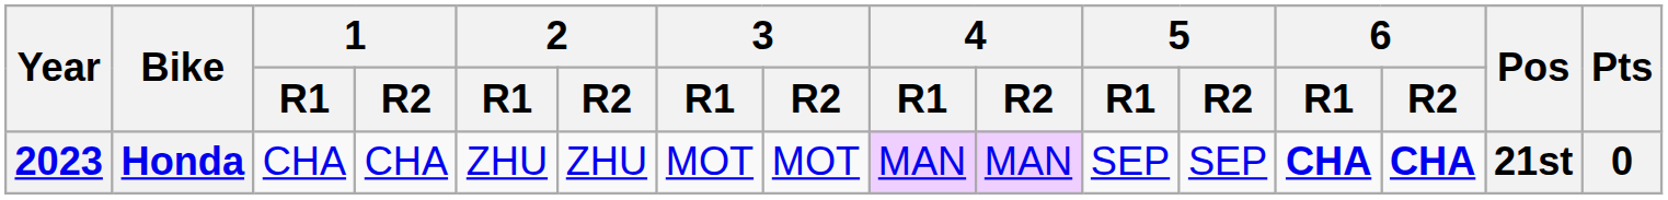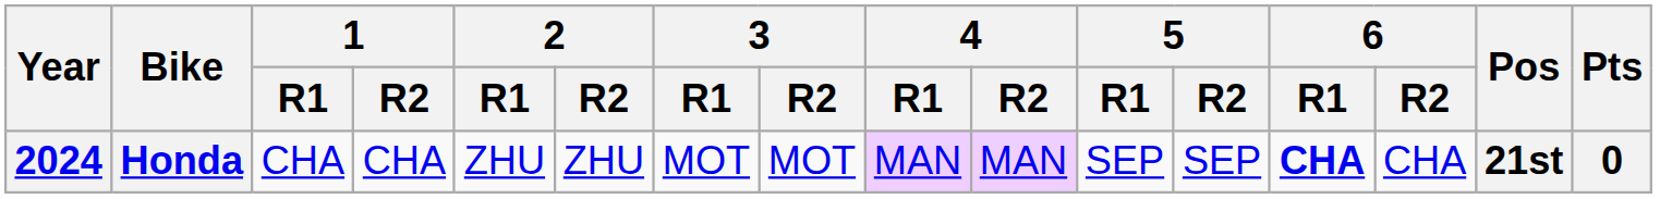 <table class="wikitable" style="text-align:center">
 <tr>
 <th valign="middle" rowspan=2>Year</th>
 <th valign="middle" rowspan=2>Bike</th>
 <th colspan=2>1</th>
 <th colspan=2>2</th>
 <th colspan=2>3</th>
 <th colspan=2>4</th>
 <th colspan=2>5</th>
 <th colspan=2>6</th>
 <th rowspan=2>Pos</th>
 <th rowspan=2>Pts</th>
 </tr>
 <tr>
 <th>R1</th>
 <th>R2</th>
 <th>R1</th>
 <th>R2</th>
 <th>R1</th>
 <th>R2</th>
 <th>R1</th>
 <th>R2</th>
 <th>R1</th>
 <th>R2</th>
 <th>R1</th>
 <th>R2</th>
 </tr>
 <tr>
-<th><a href='#'>2023</a></th>
+<th><a href='#'>2024</a></th>
 <th><a href='#'>Honda</a></th>
 <td style="background:#;"><a href='#'>CHA</a><br></td>
 <td style="background:#;"><a href='#'>CHA</a><br></td>
 <td style="background:#;"><a href='#'>ZHU</a><br></td>
 <td style="background:#;"><a href='#'>ZHU</a><br></td>
 <td style="background:#;"><a href='#'>MOT</a><br></td>
 <td style="background:#;"><a href='#'>MOT</a><br></td>
 <td style="background:#efcfff;"><a href='#'>MAN</a><br></td>
 <td style="background:#efcfff;"><a href='#'>MAN</a><br></td>
 <td style="background:#;"><a href='#'>SEP</a><br></td>
 <td style="background:#;"><a href='#'>SEP</a><br></td>
 <td style="background:#;"><strong><a href='#'>CHA</a><br></strong></td>
-<td style="background:#;"><strong><a href='#'>CHA</a><br></strong></td>
+<td style="background:#;"><a href='#'>CHA</a><br></td>
 <th style="background:#;">21st</th>
 <th style="background:#;">0</th>
 </tr>
 </table>
